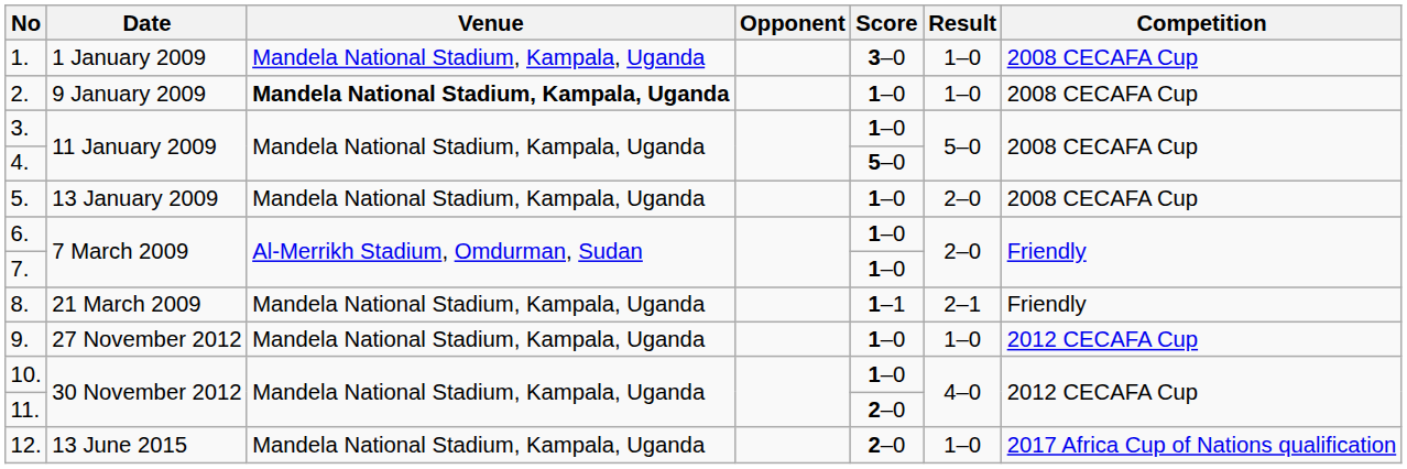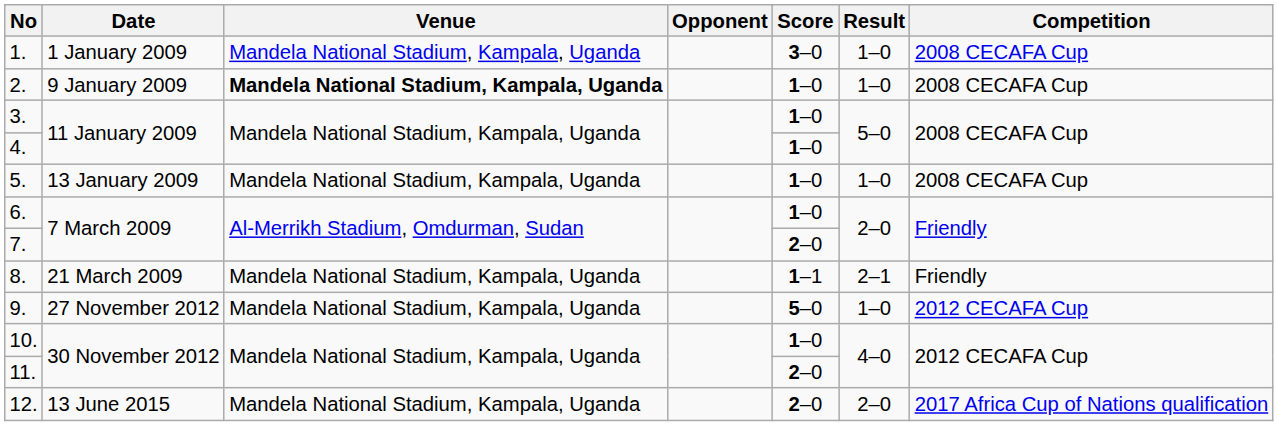 <table class="wikitable" style="font-size:85%;">
 <tr>
 <th>No</th>
 <th>Date</th>
 <th>Venue</th>
 <th>Opponent</th>
 <th>Score</th>
 <th>Result</th>
 <th>Competition</th>
 </tr>
 <tr>
 <td>1.</td>
 <td>1 January 2009</td>
 <td><a href='#'>Mandela National Stadium</a>, <a href='#'>Kampala</a>, <a href='#'>Uganda</a></td>
 <td></td>
 <td align=center><strong>3</strong>–0</td>
 <td align=center>1–0</td>
 <td><a href='#'>2008 CECAFA Cup</a></td>
 </tr>
 <tr>
 <td>2.</td>
 <td>9 January 2009</td>
 <td><strong>Mandela National Stadium, Kampala, Uganda</strong></td>
 <td></td>
 <td align=center><strong>1</strong>–0</td>
 <td align=center>1–0</td>
 <td>2008 CECAFA Cup</td>
 </tr>
 <tr>
 <td>3.</td>
 <td rowspan="2">11 January 2009</td>
 <td rowspan="2">Mandela National Stadium, Kampala, Uganda</td>
 <td rowspan="2"></td>
 <td align=center><strong>1</strong>–0</td>
 <td rowspan="2" style="text-align:center">5–0</td>
 <td rowspan="2">2008 CECAFA Cup</td>
 </tr>
 <tr>
 <td>4.</td>
-<td align=center><strong>5</strong>–0</td>
+<td align=center><strong>1</strong>–0</td>
 </tr>
 <tr>
 <td>5.</td>
 <td>13 January 2009</td>
 <td>Mandela National Stadium, Kampala, Uganda</td>
 <td></td>
 <td align=center><strong>1</strong>–0</td>
-<td align=center>2–0</td>
+<td align=center>1–0</td>
 <td>2008 CECAFA Cup</td>
 </tr>
 <tr>
 <td>6.</td>
 <td rowspan="2">7 March 2009</td>
 <td rowspan="2"><a href='#'>Al-Merrikh Stadium</a>, <a href='#'>Omdurman</a>, <a href='#'>Sudan</a></td>
 <td rowspan="2"></td>
 <td align=center><strong>1</strong>–0</td>
 <td rowspan="2" style="text-align:center">2–0</td>
 <td rowspan="2"><a href='#'>Friendly</a></td>
 </tr>
 <tr>
 <td>7.</td>
-<td align=center><strong>1</strong>–0</td>
+<td align=center><strong>2</strong>–0</td>
 </tr>
 <tr>
 <td>8.</td>
 <td>21 March 2009</td>
 <td>Mandela National Stadium, Kampala, Uganda</td>
 <td></td>
 <td align=center><strong>1</strong>–1</td>
 <td align=center>2–1</td>
 <td>Friendly</td>
 </tr>
 <tr>
 <td>9.</td>
 <td>27 November 2012</td>
 <td>Mandela National Stadium, Kampala, Uganda</td>
 <td></td>
-<td align=center><strong>1</strong>–0</td>
+<td align=center><strong>5</strong>–0</td>
 <td align=center>1–0</td>
 <td><a href='#'>2012 CECAFA Cup</a></td>
 </tr>
 <tr>
 <td>10.</td>
 <td rowspan="2">30 November 2012</td>
 <td rowspan="2">Mandela National Stadium, Kampala, Uganda</td>
 <td rowspan="2"></td>
 <td align=center><strong>1</strong>–0</td>
 <td rowspan="2" style="text-align:center">4–0</td>
 <td rowspan="2">2012 CECAFA Cup</td>
 </tr>
 <tr>
 <td>11.</td>
 <td align=center><strong>2</strong>–0</td>
 </tr>
 <tr>
 <td>12.</td>
 <td>13 June 2015</td>
 <td>Mandela National Stadium, Kampala, Uganda</td>
 <td></td>
 <td align=center><strong>2</strong>–0</td>
-<td align=center>1–0</td>
+<td align=center>2–0</td>
 <td><a href='#'>2017 Africa Cup of Nations qualification</a></td>
 </tr>
 </table>
